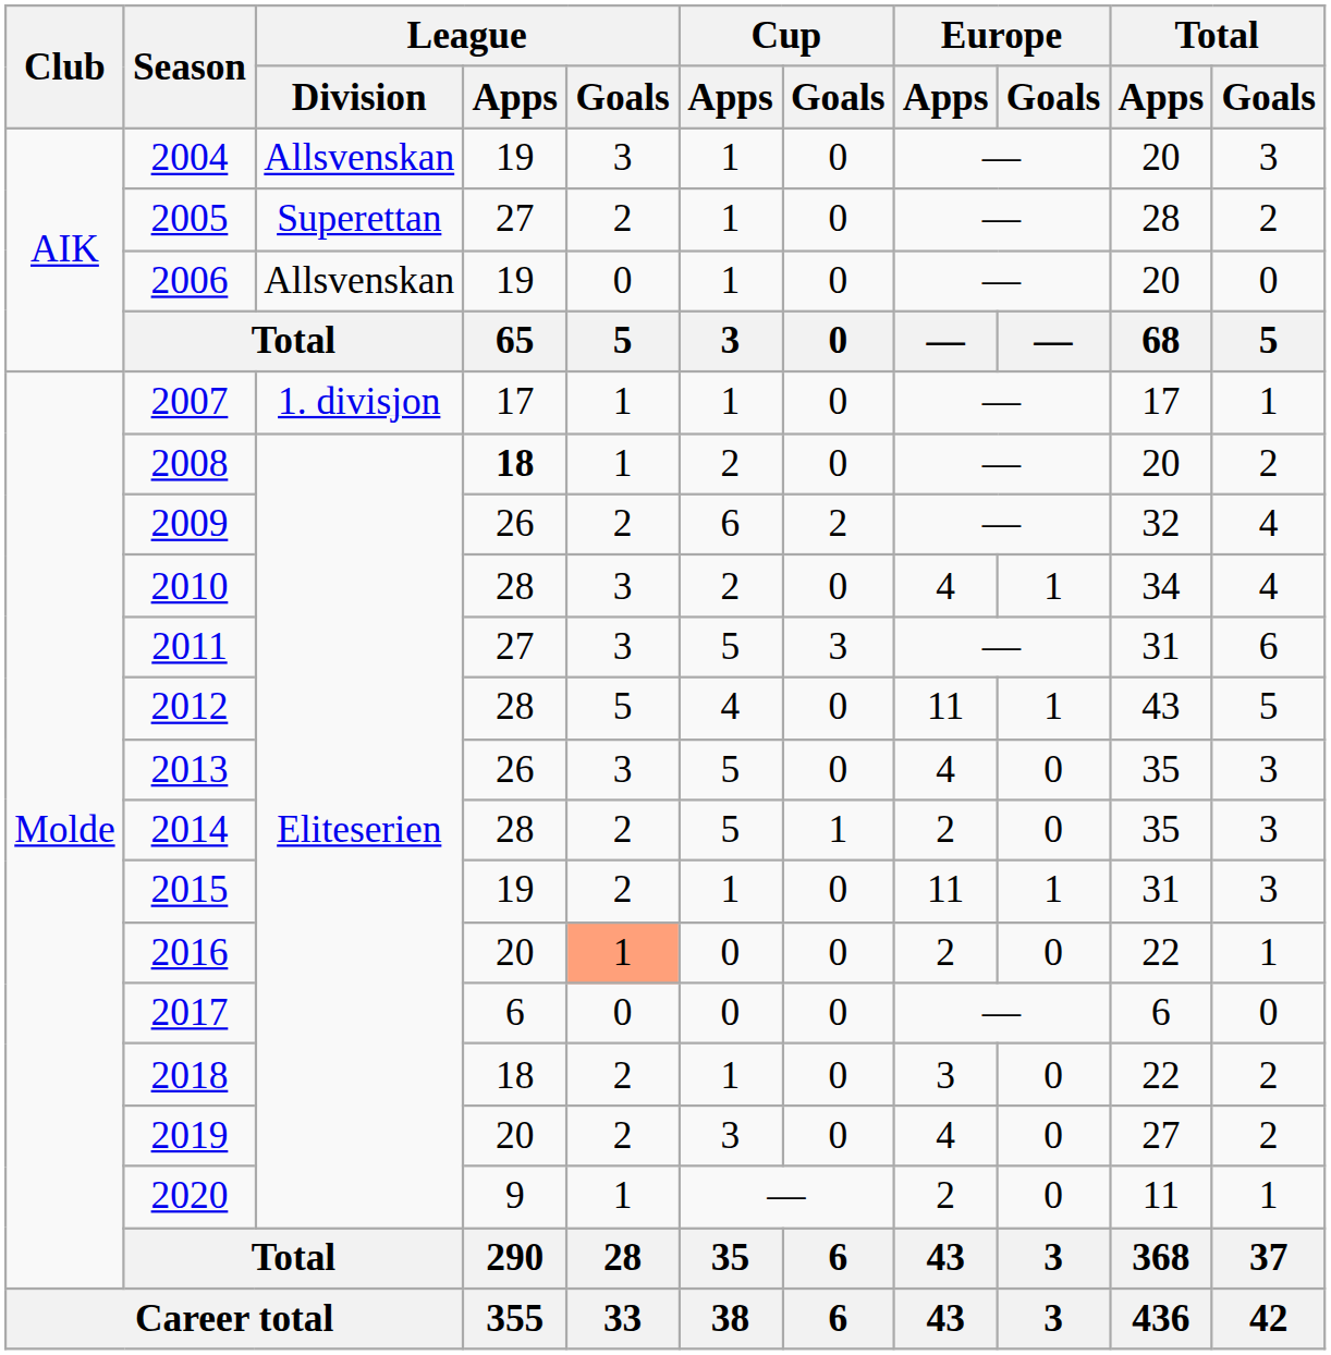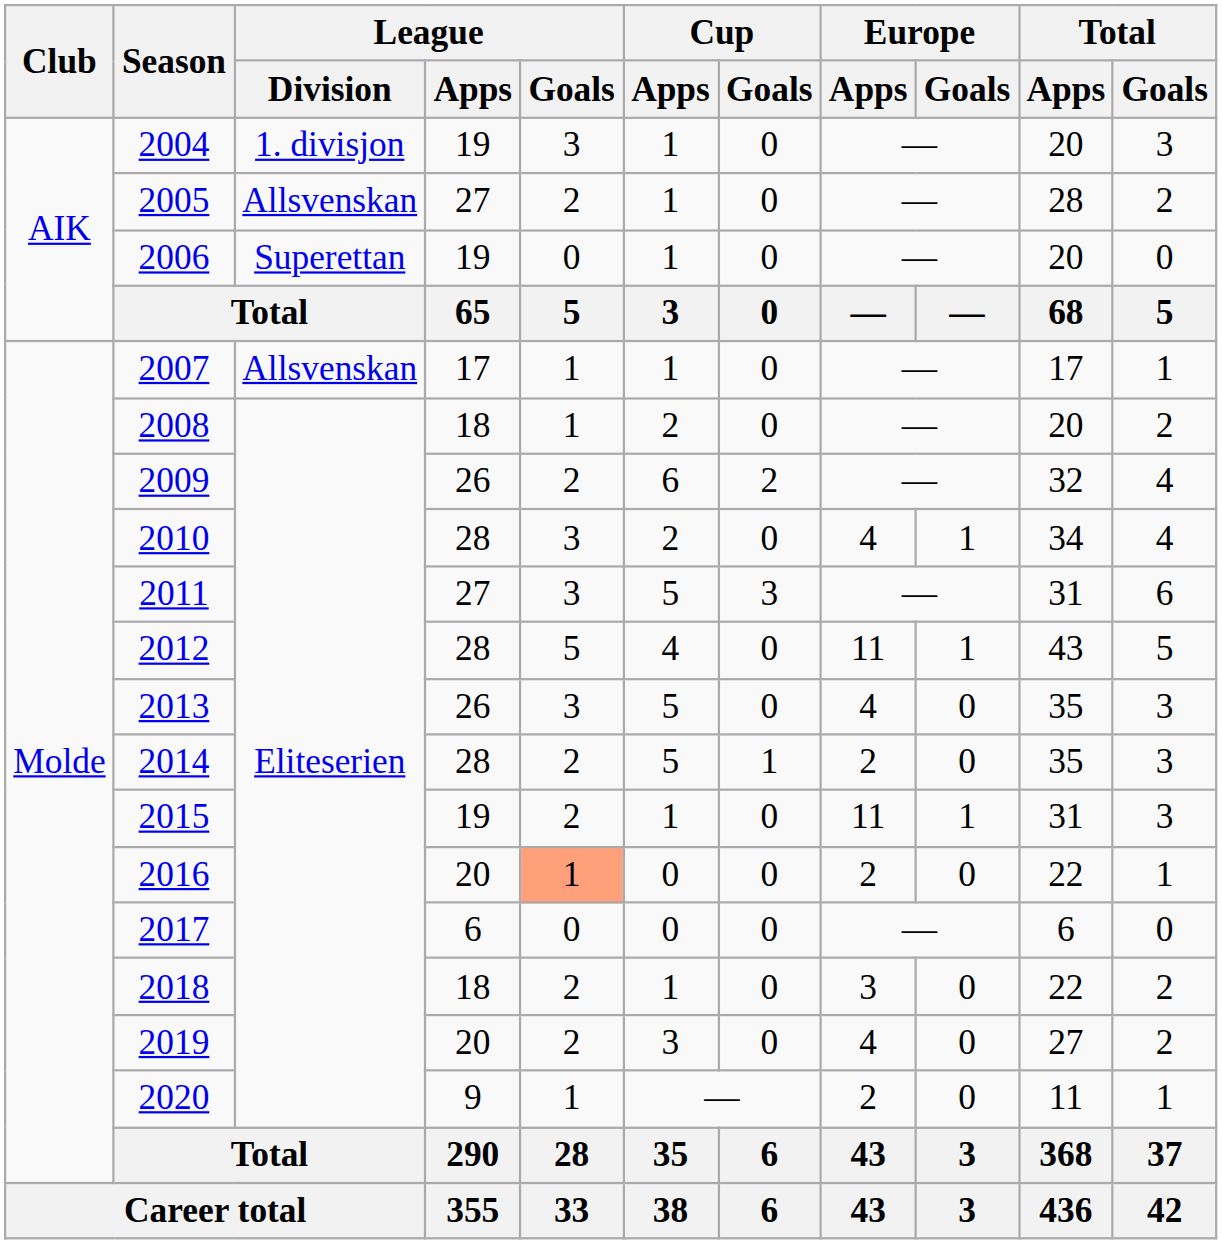 <table class="wikitable" style="text-align:center">
 <tr>
 <th rowspan="2">Club</th>
 <th rowspan="2">Season</th>
 <th colspan="3">League</th>
 <th colspan="2">Cup</th>
 <th colspan="2">Europe</th>
 <th colspan="2">Total</th>
 </tr>
 <tr>
 <th>Division</th>
 <th>Apps</th>
 <th>Goals</th>
 <th>Apps</th>
 <th>Goals</th>
 <th>Apps</th>
 <th>Goals</th>
 <th>Apps</th>
 <th>Goals</th>
 </tr>
 <tr>
 <td rowspan="4"><a href='#'>AIK</a></td>
 <td><a href='#'>2004</a></td>
-<td><a href='#'>Allsvenskan</a></td>
+<td><a href='#'>1. divisjon</a></td>
 <td>19</td>
 <td>3</td>
 <td>1</td>
 <td>0</td>
 <td colspan="2">—</td>
 <td>20</td>
 <td>3</td>
 </tr>
 <tr>
 <td><a href='#'>2005</a></td>
-<td><a href='#'>Superettan</a></td>
+<td><a href='#'>Allsvenskan</a></td>
 <td>27</td>
 <td>2</td>
 <td>1</td>
 <td>0</td>
 <td colspan="2">—</td>
 <td>28</td>
 <td>2</td>
 </tr>
 <tr>
 <td><a href='#'>2006</a></td>
-<td>Allsvenskan</td>
+<td><a href='#'>Superettan</a></td>
 <td>19</td>
 <td>0</td>
 <td>1</td>
 <td>0</td>
 <td colspan="2">—</td>
 <td>20</td>
 <td>0</td>
 </tr>
 <tr>
 <th colspan="2">Total</th>
 <th>65</th>
 <th>5</th>
 <th>3</th>
 <th>0</th>
 <th>—</th>
 <th>—</th>
 <th>68</th>
 <th>5</th>
 </tr>
 <tr>
 <td rowspan="15"><a href='#'>Molde</a></td>
 <td><a href='#'>2007</a></td>
-<td><a href='#'>1. divisjon</a></td>
+<td><a href='#'>Allsvenskan</a></td>
 <td>17</td>
 <td>1</td>
 <td>1</td>
 <td>0</td>
 <td colspan="2">—</td>
 <td>17</td>
 <td>1</td>
 </tr>
 <tr>
 <td><a href='#'>2008</a></td>
 <td rowspan="13"><a href='#'>Eliteserien</a></td>
-<td><strong>18</strong></td>
+<td>18</td>
 <td>1</td>
 <td>2</td>
 <td>0</td>
 <td colspan="2">—</td>
 <td>20</td>
 <td>2</td>
 </tr>
 <tr>
 <td><a href='#'>2009</a></td>
 <td>26</td>
 <td>2</td>
 <td>6</td>
 <td>2</td>
 <td colspan="2">—</td>
 <td>32</td>
 <td>4</td>
 </tr>
 <tr>
 <td><a href='#'>2010</a></td>
 <td>28</td>
 <td>3</td>
 <td>2</td>
 <td>0</td>
 <td>4</td>
 <td>1</td>
 <td>34</td>
 <td>4</td>
 </tr>
 <tr>
 <td><a href='#'>2011</a></td>
 <td>27</td>
 <td>3</td>
 <td>5</td>
 <td>3</td>
 <td colspan="2">—</td>
 <td>31</td>
 <td>6</td>
 </tr>
 <tr>
 <td><a href='#'>2012</a></td>
 <td>28</td>
 <td>5</td>
 <td>4</td>
 <td>0</td>
 <td>11</td>
 <td>1</td>
 <td>43</td>
 <td>5</td>
 </tr>
 <tr>
 <td><a href='#'>2013</a></td>
 <td>26</td>
 <td>3</td>
 <td>5</td>
 <td>0</td>
 <td>4</td>
 <td>0</td>
 <td>35</td>
 <td>3</td>
 </tr>
 <tr>
 <td><a href='#'>2014</a></td>
 <td>28</td>
 <td>2</td>
 <td>5</td>
 <td>1</td>
 <td>2</td>
 <td>0</td>
 <td>35</td>
 <td>3</td>
 </tr>
 <tr>
 <td><a href='#'>2015</a></td>
 <td>19</td>
 <td>2</td>
 <td>1</td>
 <td>0</td>
 <td>11</td>
 <td>1</td>
 <td>31</td>
 <td>3</td>
 </tr>
 <tr>
 <td><a href='#'>2016</a></td>
 <td>20</td>
 <td style="background: lightsalmon;">1</td>
 <td>0</td>
 <td>0</td>
 <td>2</td>
 <td>0</td>
 <td>22</td>
 <td>1</td>
 </tr>
 <tr>
 <td><a href='#'>2017</a></td>
 <td>6</td>
 <td>0</td>
 <td>0</td>
 <td>0</td>
 <td colspan="2">—</td>
 <td>6</td>
 <td>0</td>
 </tr>
 <tr>
 <td><a href='#'>2018</a></td>
 <td>18</td>
 <td>2</td>
 <td>1</td>
 <td>0</td>
 <td>3</td>
 <td>0</td>
 <td>22</td>
 <td>2</td>
 </tr>
 <tr>
 <td><a href='#'>2019</a></td>
 <td>20</td>
 <td>2</td>
 <td>3</td>
 <td>0</td>
 <td>4</td>
 <td>0</td>
 <td>27</td>
 <td>2</td>
 </tr>
 <tr>
 <td><a href='#'>2020</a></td>
 <td>9</td>
 <td>1</td>
 <td colspan="2">—</td>
 <td>2</td>
 <td>0</td>
 <td>11</td>
 <td>1</td>
 </tr>
 <tr>
 <th colspan="2">Total</th>
 <th>290</th>
 <th>28</th>
 <th>35</th>
 <th>6</th>
 <th>43</th>
 <th>3</th>
 <th>368</th>
 <th>37</th>
 </tr>
 <tr>
 <th colspan="3">Career total</th>
 <th>355</th>
 <th>33</th>
 <th>38</th>
 <th>6</th>
 <th>43</th>
 <th>3</th>
 <th>436</th>
 <th>42</th>
 </tr>
 </table>
